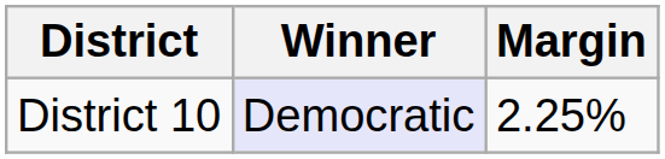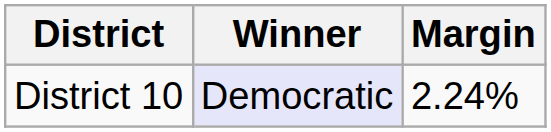 <table class="wikitable sortable">
 <tr>
 <th>District</th>
 <th>Winner</th>
 <th>Margin</th>
 </tr>
 <tr>
 <td>District 10</td>
 <td data-sort-value="1"  style="background: lavender;">Democratic</td>
-<td>2.25%</td>
+<td>2.24%</td>
 </tr>
 </table>
